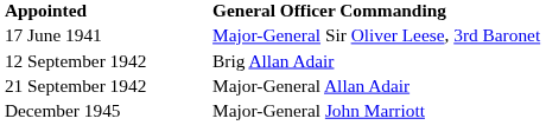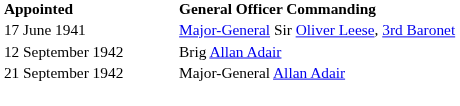 <table width="600">
 <tr>
 <td><strong>Appointed</strong></td>
 <td><strong>General Officer Commanding</strong></td>
 </tr>
 <tr>
 <td>17 June 1941</td>
 <td><a href='#'>Major-General</a> Sir <a href='#'>Oliver Leese</a>, <a href='#'>3rd Baronet</a></td>
 </tr>
 <tr>
 <td>12 September 1942</td>
 <td>Brig <a href='#'>Allan Adair</a></td>
 </tr>
 <tr>
 <td>21 September 1942</td>
 <td>Major-General <a href='#'>Allan Adair</a></td>
 </tr>
-<tr>
-<td>December 1945</td>
-<td>Major-General <a href='#'>John Marriott</a></td>
-</tr>
 </table>
